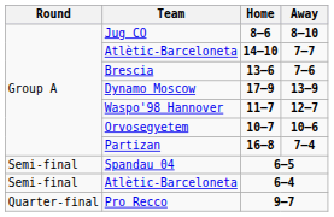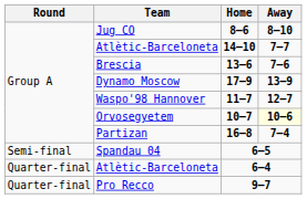 <table class="wikitable" style="text-align: left; font-size:95%">
 <tr bgcolor="#ccccff">
 <th>Round</th>
 <th>Team</th>
 <th>Home</th>
 <th> Away </th>
 </tr>
 <tr>
 <td rowspan=7>Group A<br></td>
 <td> <a href='#'>Jug CO</a></td>
 <td align="center"><strong>8–6</strong></td>
 <td align="center"><strong>8–10</strong></td>
 </tr>
 <tr>
 <td> <a href='#'>Atlètic-Barceloneta</a></td>
 <td align="center"><strong>14–10</strong></td>
 <td align="center"><strong>7–7</strong></td>
 </tr>
 <tr>
 <td> <a href='#'>Brescia</a></td>
 <td align="center"><strong>13–6</strong></td>
 <td align="center"><strong>7–6</strong></td>
 </tr>
 <tr>
 <td> <a href='#'>Dynamo Moscow</a></td>
 <td align="center"><strong>17–9</strong></td>
 <td align="center"><strong>13–9</strong></td>
 </tr>
 <tr>
 <td> <a href='#'>Waspo'98 Hannover</a></td>
 <td align="center"><strong>11–7</strong></td>
 <td align="center"><strong>12–7</strong></td>
 </tr>
 <tr>
 <td> <a href='#'>Orvosegyetem</a></td>
 <td align="center"><strong>10–7</strong></td>
-<td align="center"><strong>10–6</strong></td>
+<td align="center" style="background: lightyellow;"><strong>10–6</strong></td>
 </tr>
 <tr>
 <td> <a href='#'>Partizan</a></td>
 <td align="center"><strong>16–8</strong></td>
 <td align="center"><strong>7–4</strong></td>
 </tr>
 <tr>
 <td>Semi-final</td>
 <td> <a href='#'>Spandau 04</a></td>
 <td colspan=2 align="center"><strong>6–5</strong></td>
 </tr>
 <tr>
-<td>Semi-final</td>
+<td>Quarter-final</td>
 <td> <a href='#'>Atlètic-Barceloneta</a></td>
 <td colspan=2 align="center"><strong>6–4</strong></td>
 </tr>
 <tr>
 <td>Quarter-final</td>
 <td> <a href='#'>Pro Recco</a></td>
 <td colspan=2 align="center"><strong>9–7</strong></td>
 </tr>
 </table>
